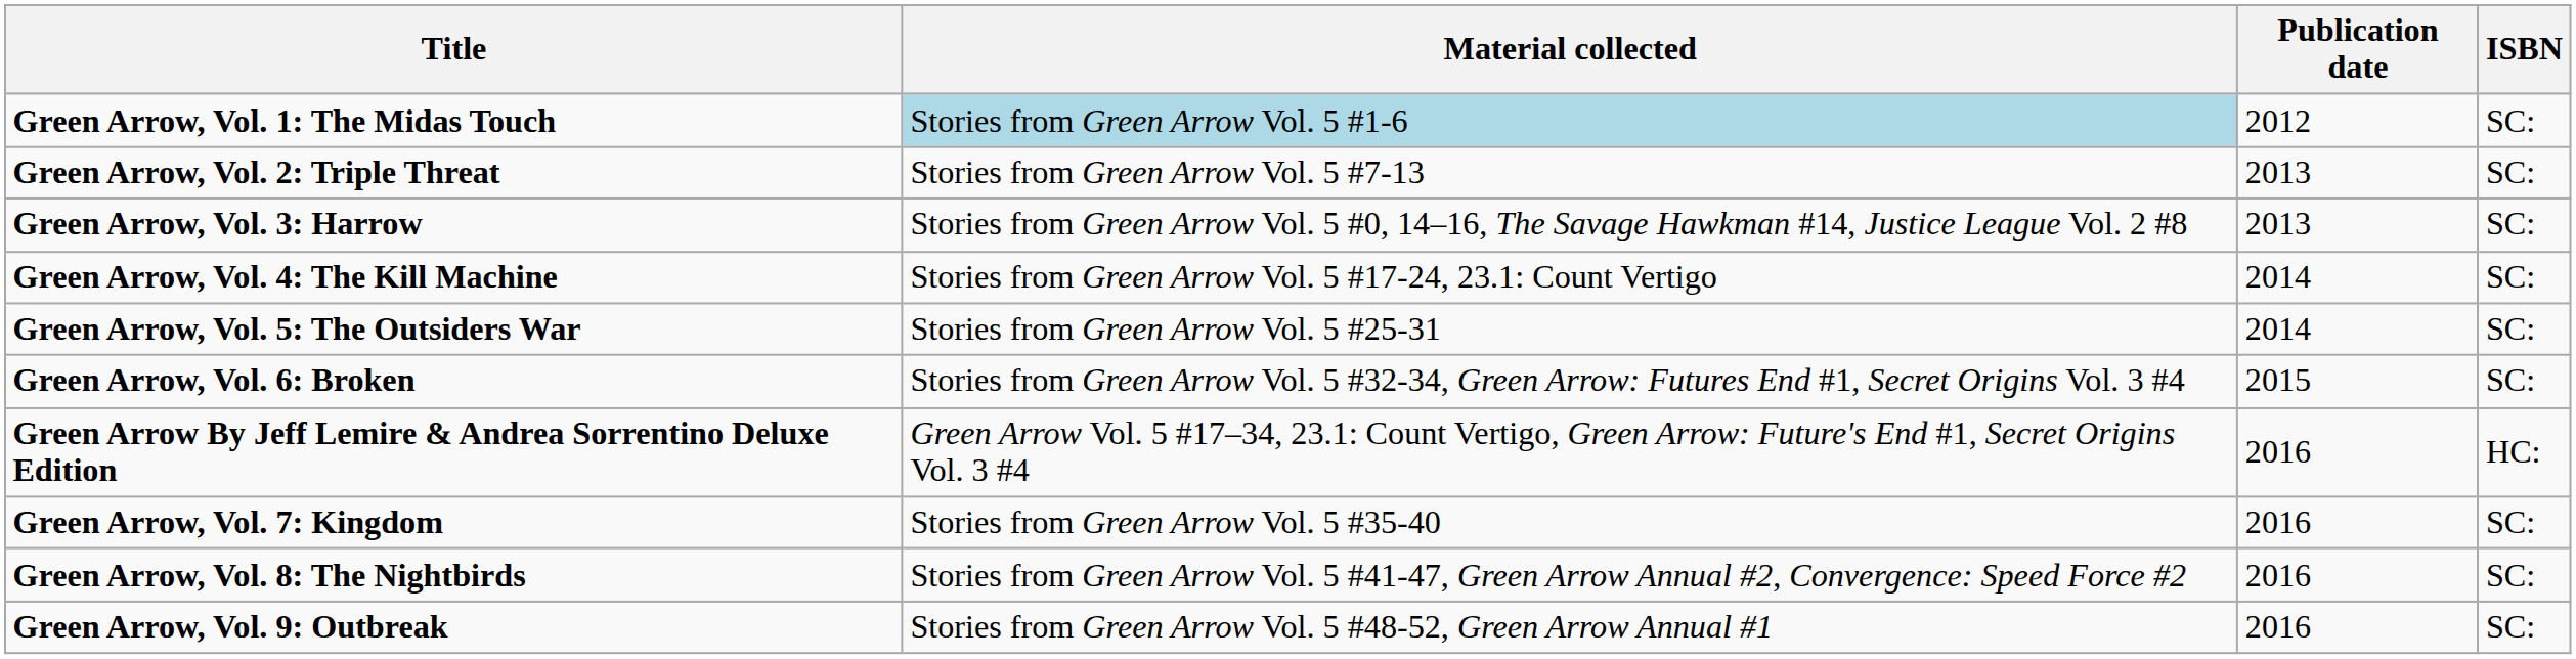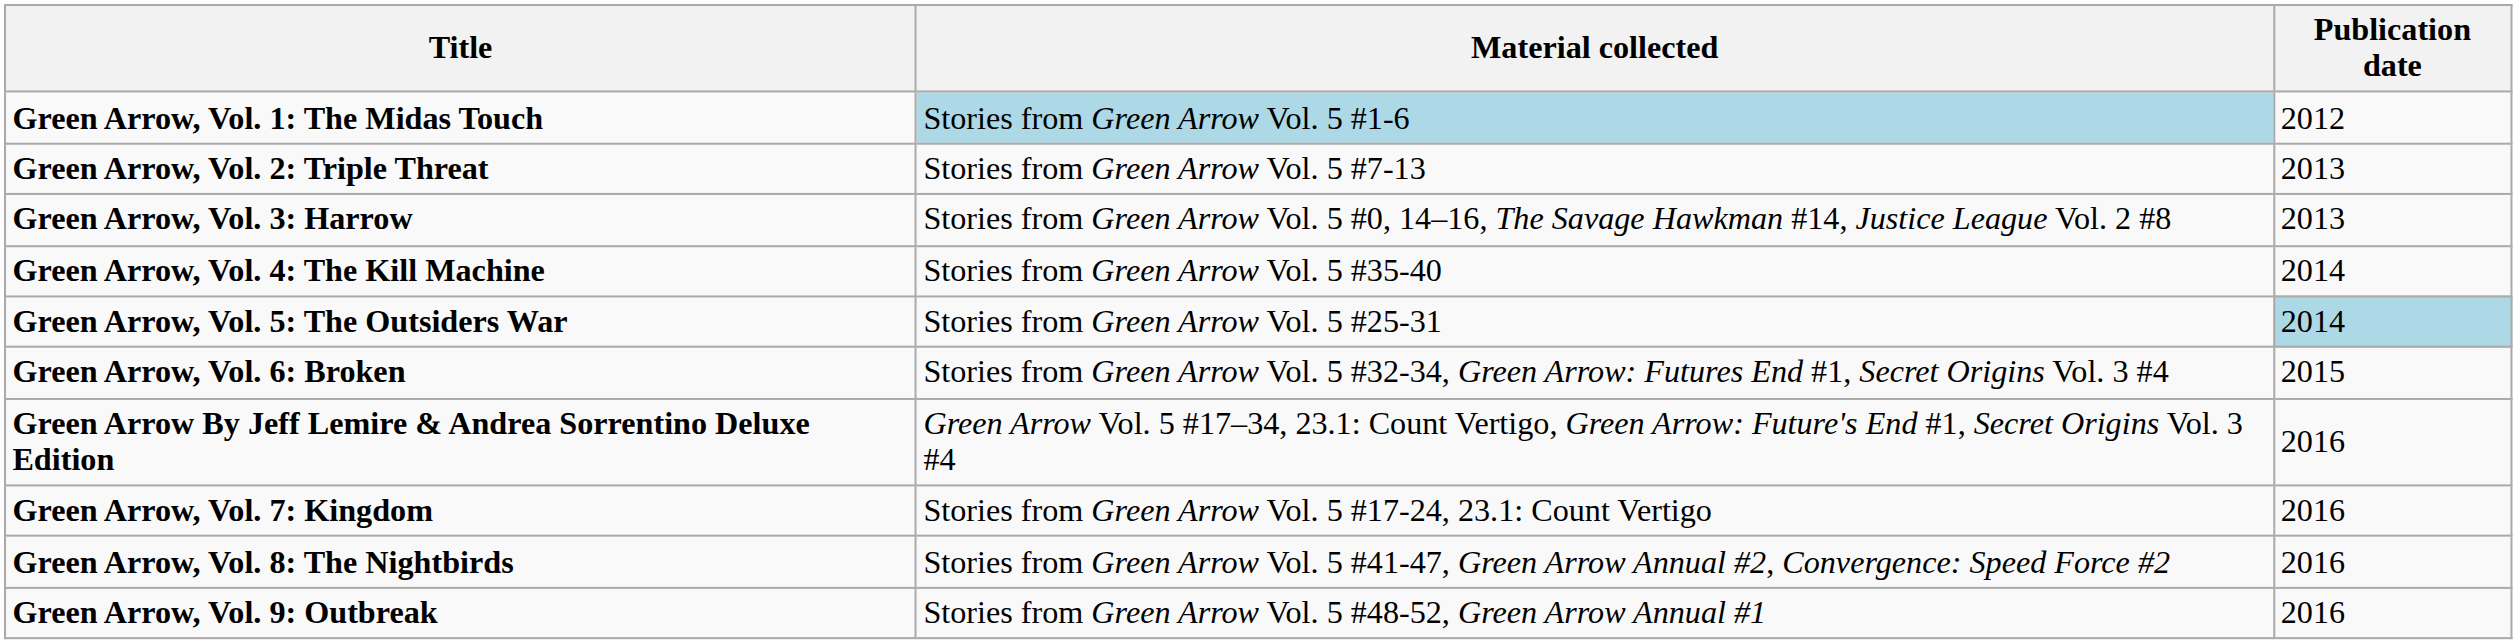 <table class="wikitable collapsible collapsed">
 <tr>
 <th>Title</th>
 <th>Material collected</th>
 <th>Publication date</th>
-<th>ISBN</th>
 </tr>
 <tr>
 <td><strong>Green Arrow, Vol. 1: The Midas Touch</strong></td>
 <td style="background: lightblue;">Stories from <em>Green Arrow</em> Vol. 5 #1-6</td>
 <td>2012</td>
-<td>SC: </td>
 </tr>
 <tr>
 <td><strong>Green Arrow, Vol. 2: Triple Threat</strong></td>
 <td>Stories from <em>Green Arrow</em> Vol. 5 #7-13</td>
 <td>2013</td>
-<td>SC: </td>
 </tr>
 <tr>
 <td><strong>Green Arrow, Vol. 3: Harrow</strong></td>
 <td>Stories from <em>Green Arrow</em> Vol. 5 #0, 14–16, <em>The Savage Hawkman</em> #14, <em>Justice League</em> Vol. 2 #8</td>
 <td>2013</td>
-<td>SC: </td>
 </tr>
 <tr>
 <td><strong>Green Arrow, Vol. 4: The Kill Machine</strong></td>
-<td>Stories from <em>Green Arrow</em> Vol. 5 #17-24, 23.1: Count Vertigo</td>
+<td>Stories from <em>Green Arrow</em> Vol. 5 #35-40</td>
 <td>2014</td>
-<td>SC: </td>
 </tr>
 <tr>
 <td><strong>Green Arrow, Vol. 5: The Outsiders War</strong></td>
 <td>Stories from <em>Green Arrow</em> Vol. 5 #25-31</td>
-<td>2014</td>
-<td>SC: </td>
+<td style="background: lightblue;">2014</td>
 </tr>
 <tr>
 <td><strong>Green Arrow, Vol. 6: Broken</strong></td>
 <td>Stories from <em>Green Arrow</em> Vol. 5 #32-34, <em>Green Arrow: Futures End</em> #1, <em>Secret Origins</em> Vol. 3 #4</td>
 <td>2015</td>
-<td>SC: </td>
 </tr>
 <tr>
 <td><strong>Green Arrow By Jeff Lemire & Andrea Sorrentino Deluxe Edition</strong></td>
 <td><em>Green Arrow</em> Vol. 5 #17–34, 23.1: Count Vertigo, <em>Green Arrow: Future's End</em> #1, <em>Secret Origins</em> Vol. 3 #4</td>
 <td>2016</td>
-<td>HC: </td>
 </tr>
 <tr>
 <td><strong>Green Arrow, Vol. 7: Kingdom</strong></td>
-<td>Stories from <em>Green Arrow</em> Vol. 5 #35-40</td>
+<td>Stories from <em>Green Arrow</em> Vol. 5 #17-24, 23.1: Count Vertigo</td>
 <td>2016</td>
-<td>SC: </td>
 </tr>
 <tr>
 <td><strong>Green Arrow, Vol. 8: The Nightbirds</strong></td>
 <td>Stories from <em>Green Arrow</em> Vol. 5 #41-47, <em>Green Arrow Annual #2</em>, <em>Convergence: Speed Force #2</em></td>
 <td>2016</td>
-<td>SC: </td>
 </tr>
 <tr>
 <td><strong>Green Arrow, Vol. 9: Outbreak</strong></td>
 <td>Stories from <em>Green Arrow</em> Vol. 5 #48-52, <em>Green Arrow Annual #1</em></td>
 <td>2016</td>
-<td>SC: </td>
 </tr>
 </table>
